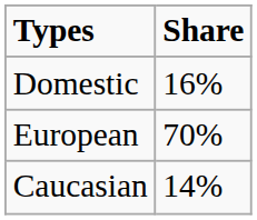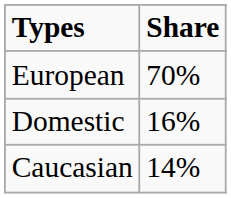 <table class="wikitable">
 <tr>
 <td><strong>Types</strong></td>
 <td><strong>Share</strong></td>
 </tr>
 <tr>
+<td>European</td>
+<td>70%</td>
+</tr>
+<tr>
 <td>Domestic</td>
 <td>16%</td>
-</tr>
-<tr>
-<td>European</td>
-<td>70%</td>
 </tr>
 <tr>
 <td>Caucasian</td>
 <td>14%</td>
 </tr>
 </table>
